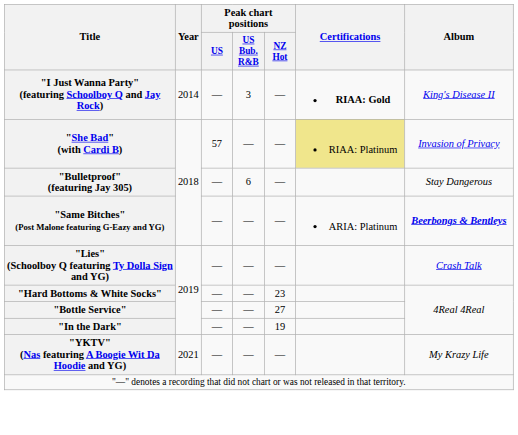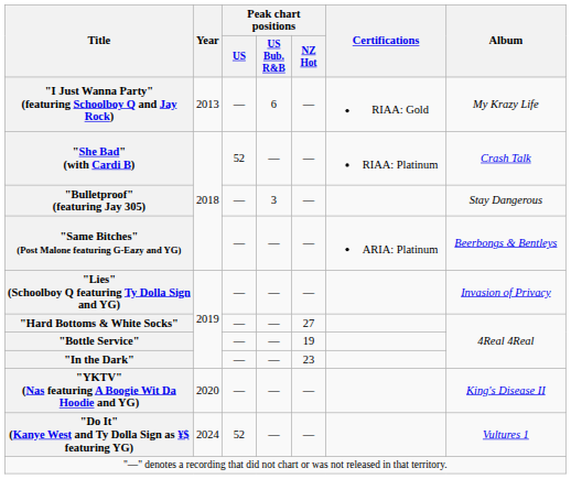 <table class="wikitable plainrowheaders" style="text-align:center;">
 <tr>
 <th scope="col" rowspan="2" style="width:16em;">Title</th>
 <th scope="col" rowspan="2">Year</th>
 <th scope="col" colspan="3">Peak chart positions</th>
 <th scope="col" rowspan="2" style="width:10em;"><a href='#'>Certifications</a></th>
 <th scope="col" rowspan="2" style="width:10em;">Album</th>
 </tr>
 <tr>
 <th scope="col" style="width:2.9em;font-size:90%;"><a href='#'>US</a><br></th>
 <th scope="col" style="width:2.9em;font-size:90%;"><a href='#'>US<br>Bub.<br>R&B</a><br></th>
 <th scope="col" style="width:2.9em;font-size:90%;"><a href='#'>NZ<br>Hot</a><br></th>
 </tr>
 <tr>
 <th scope="row">"I Just Wanna Party"<br><span>(featuring <a href='#'>Schoolboy Q</a> and <a href='#'>Jay Rock</a>)</span></th>
-<td>2014</td>
+<td>2013</td>
 <td>—</td>
-<td>3</td>
+<td>6</td>
 <td>—</td>
-<td><strong><br><ul><li>RIAA: Gold</li></ul></strong></td>
-<td><em><a href='#'>King's Disease II</a></em></td>
+<td><br><ul><li>RIAA: Gold</li></ul></td>
+<td><em>My Krazy Life</em></td>
 </tr>
 <tr>
 <th scope="row">"<a href='#'>She Bad</a>"<br><span>(with <a href='#'>Cardi B</a>)</span></th>
 <td rowspan="3">2018</td>
-<td>57<br></td>
+<td>52</td>
 <td>—</td>
 <td>—</td>
-<td style="background: khaki;"><br><ul><li>RIAA: Platinum</li></ul></td>
-<td><em><a href='#'>Invasion of Privacy</a></em></td>
+<td><br><ul><li>RIAA: Platinum</li></ul></td>
+<td><em><a href='#'>Crash Talk</a></em></td>
 </tr>
 <tr>
 <th scope="row">"Bulletproof"<br><span>(featuring Jay 305)</span></th>
 <td>—</td>
-<td>6</td>
+<td>3</td>
 <td>—</td>
 <td></td>
 <td><em>Stay Dangerous</em></td>
 </tr>
 <tr>
 <th scope="row">"Same Bitches"<br><small>(Post Malone featuring G-Eazy and YG)</small></th>
 <td>—</td>
 <td>—</td>
 <td>—</td>
 <td><br><ul><li>ARIA: Platinum</li></ul></td>
-<td><strong><em><a href='#'>Beerbongs & Bentleys</a></em></strong></td>
+<td><em><a href='#'>Beerbongs & Bentleys</a></em></td>
 </tr>
 <tr>
 <th scope="row">"Lies"<br><span>(Schoolboy Q featuring <a href='#'>Ty Dolla Sign</a> and YG)</span></th>
 <td rowspan="4">2019</td>
 <td>—</td>
 <td>—</td>
 <td>—</td>
 <td></td>
-<td><em><a href='#'>Crash Talk</a></em></td>
+<td><em><a href='#'>Invasion of Privacy</a></em></td>
 </tr>
 <tr>
 <th scope="row">"Hard Bottoms & White Socks"</th>
 <td>—</td>
 <td>—</td>
-<td>23</td>
+<td>27</td>
 <td></td>
 <td rowspan="3"><em>4Real 4Real</em></td>
 </tr>
 <tr>
 <th scope="row">"Bottle Service"</th>
 <td>—</td>
 <td>—</td>
-<td>27</td>
+<td>19</td>
 <td></td>
 </tr>
 <tr>
 <th scope="row">"In the Dark"</th>
 <td>—</td>
 <td>—</td>
-<td>19</td>
+<td>23</td>
 <td></td>
 </tr>
 <tr>
 <th scope="row">"YKTV"<br><span>(<a href='#'>Nas</a> featuring <a href='#'>A Boogie Wit Da Hoodie</a> and YG)</span></th>
-<td>2021</td>
+<td>2020</td>
 <td>—</td>
 <td>—</td>
 <td>—</td>
 <td></td>
-<td><em>My Krazy Life</em></td>
+<td><em><a href='#'>King's Disease II</a></em></td>
+</tr>
+<tr>
+<th scope="row">"Do It"<br><span>(<a href='#'>Kanye West</a> and Ty Dolla Sign as <a href='#'>¥$</a> featuring YG)</span></th>
+<td>2024</td>
+<td>52</td>
+<td>—</td>
+<td>—</td>
+<td></td>
+<td><em><a href='#'>Vultures 1</a></em></td>
 </tr>
 <tr>
 <td colspan="7" style="font-size:90%">"—" denotes a recording that did not chart or was not released in that territory.</td>
 </tr>
 </table>
